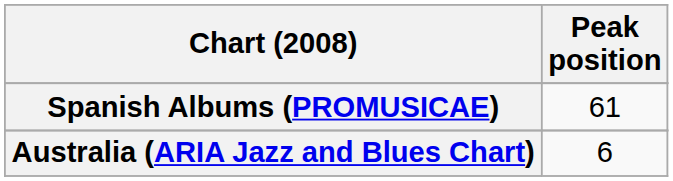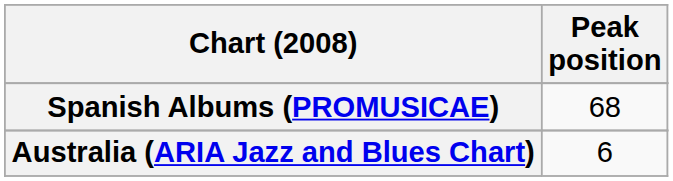 <table class="wikitable sortable plainrowheaders" style="text-align:center">
 <tr>
 <th scope="col">Chart (2008)</th>
 <th scope="col">Peak<br> position</th>
 </tr>
 <tr>
 </tr>
 <tr>
 </tr>
 <tr>
 </tr>
 <tr>
 </tr>
 <tr>
 </tr>
 <tr>
 </tr>
 <tr>
 <th scope="row">Spanish Albums (<a href='#'>PROMUSICAE</a>)</th>
-<td>61</td>
+<td>68</td>
 </tr>
 <tr>
 </tr>
 <tr>
 </tr>
 <tr>
 </tr>
 <tr>
 </tr>
 <tr>
 <th scope="row">Australia (<a href='#'>ARIA Jazz and Blues Chart</a>)</th>
 <td>6</td>
 </tr>
 </table>
